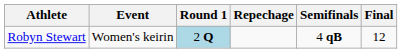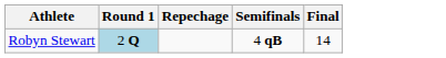 <table class="wikitable" style="font-size:90%;">
 <tr>
 <th>Athlete</th>
-<th>Event</th>
 <th>Round 1</th>
 <th>Repechage</th>
 <th>Semifinals</th>
 <th>Final</th>
 </tr>
 <tr align=center>
 <td align=left><a href='#'>Robyn Stewart</a></td>
-<td align=left>Women's keirin</td>
 <td style="background: lightblue;">2 <strong>Q</strong></td>
 <td></td>
 <td>4 <strong>qB</strong></td>
-<td>12</td>
+<td>14</td>
 </tr>
 </table>
